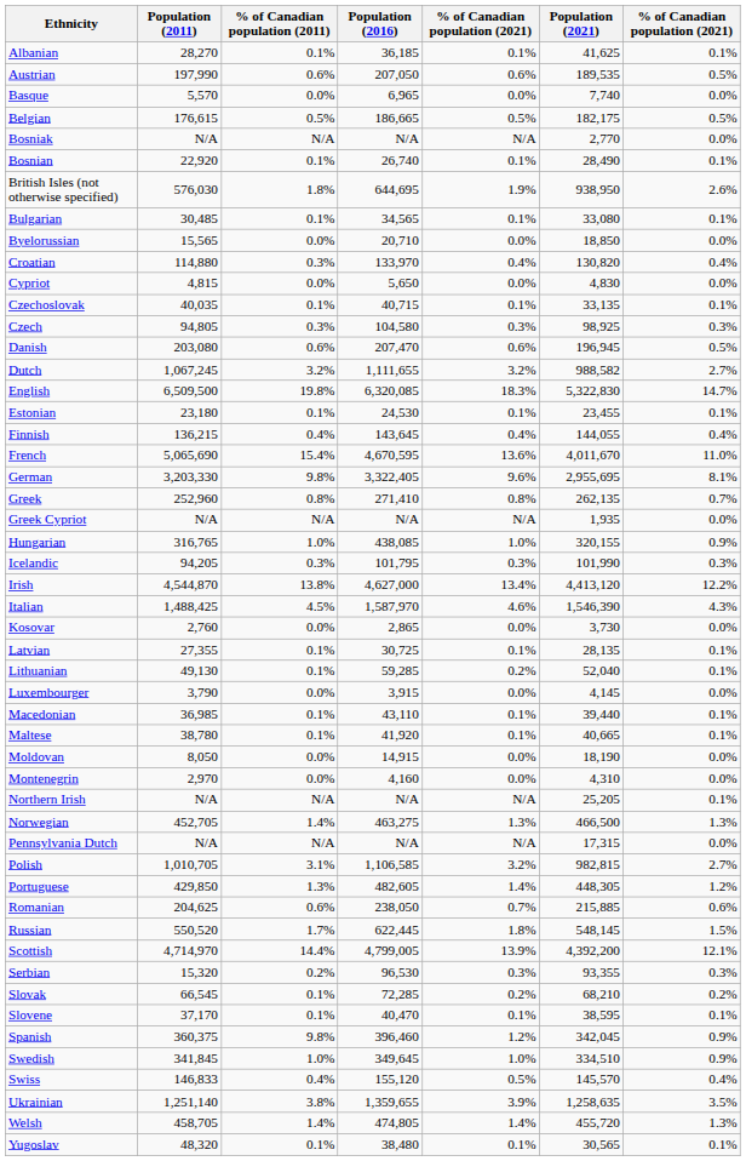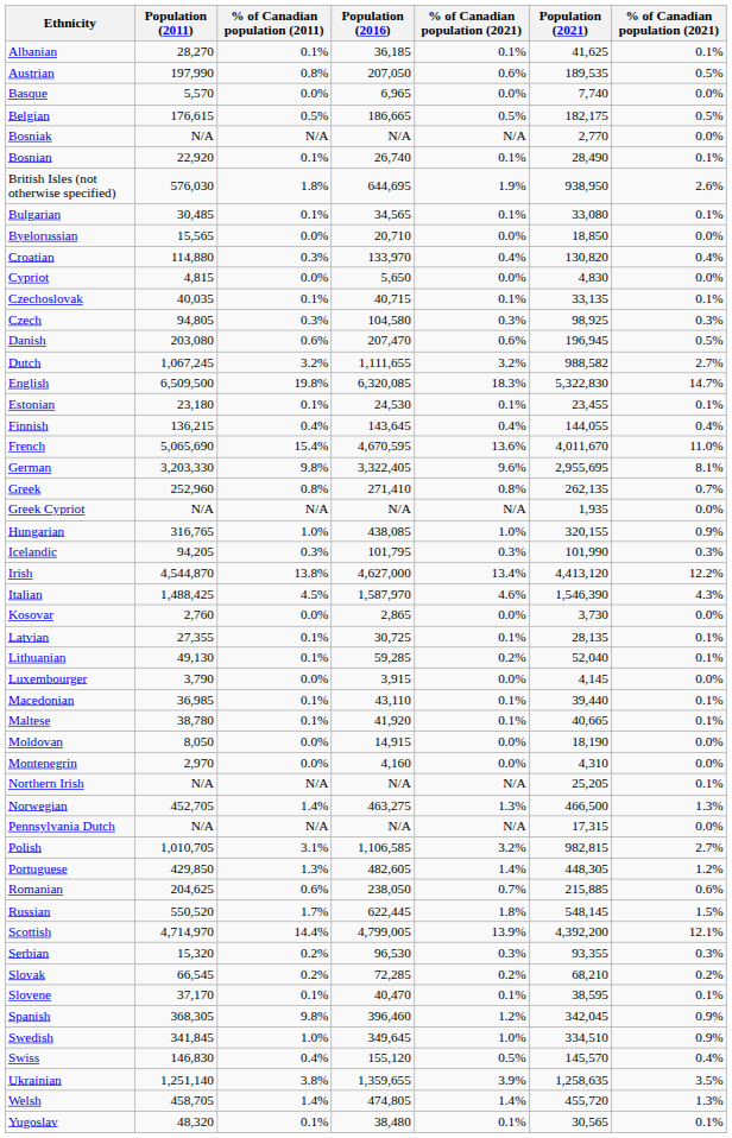 <table class="sort wikitable sortable" font-size:90%;">
 <tr>
 <th>Ethnicity</th>
 <th>Population (<a href='#'>2011</a>)</th>
 <th>% of Canadian population (2011)</th>
 <th>Population (<a href='#'>2016</a>)</th>
 <th>% of Canadian population (2021)</th>
 <th>Population (<a href='#'>2021</a>)</th>
 <th>% of Canadian population (2021)</th>
 </tr>
 <tr>
 <td><a href='#'>Albanian</a></td>
 <td align="right">28,270</td>
 <td align="right">0.1%</td>
 <td align="right">36,185</td>
 <td align="right">0.1%</td>
 <td align="right">41,625</td>
 <td align="right">0.1%</td>
 </tr>
 <tr>
 <td><a href='#'>Austrian</a></td>
 <td align="right">197,990</td>
-<td align="right">0.6%</td>
+<td align="right">0.8%</td>
 <td align="right">207,050</td>
 <td align="right">0.6%</td>
 <td align="right">189,535</td>
 <td align="right">0.5%</td>
 </tr>
 <tr>
 <td><a href='#'>Basque</a></td>
 <td align="right">5,570</td>
 <td align="right">0.0%</td>
 <td align="right">6,965</td>
 <td align="right">0.0%</td>
 <td align="right">7,740</td>
 <td align="right">0.0%</td>
 </tr>
 <tr>
 <td><a href='#'>Belgian</a></td>
 <td align="right">176,615</td>
 <td align="right">0.5%</td>
 <td align="right">186,665</td>
 <td align="right">0.5%</td>
 <td align="right">182,175</td>
 <td align="right">0.5%</td>
 </tr>
 <tr>
 <td><a href='#'>Bosniak</a></td>
 <td align="right">N/A</td>
 <td align="right">N/A</td>
 <td align="right">N/A</td>
 <td align="right">N/A</td>
 <td align="right">2,770</td>
 <td align="right">0.0%</td>
 </tr>
 <tr>
 <td><a href='#'>Bosnian</a></td>
 <td align="right">22,920</td>
 <td align="right">0.1%</td>
 <td align="right">26,740</td>
 <td align="right">0.1%</td>
 <td align="right">28,490</td>
 <td align="right">0.1%</td>
 </tr>
 <tr>
 <td>British Isles (not otherwise specified)</td>
 <td align="right">576,030</td>
 <td align="right">1.8%</td>
 <td align="right">644,695</td>
 <td align="right">1.9%</td>
 <td align="right">938,950</td>
 <td align="right">2.6%</td>
 </tr>
 <tr>
 <td><a href='#'>Bulgarian</a></td>
 <td align="right">30,485</td>
 <td align="right">0.1%</td>
 <td align="right">34,565</td>
 <td align="right">0.1%</td>
 <td align="right">33,080</td>
 <td align="right">0.1%</td>
 </tr>
 <tr>
 <td><a href='#'>Byelorussian</a></td>
 <td align="right">15,565</td>
 <td align="right">0.0%</td>
 <td align="right">20,710</td>
 <td align="right">0.0%</td>
 <td align="right">18,850</td>
 <td align="right">0.0%</td>
 </tr>
 <tr>
 <td><a href='#'>Croatian</a></td>
 <td align="right">114,880</td>
 <td align="right">0.3%</td>
 <td align="right">133,970</td>
 <td align="right">0.4%</td>
 <td align="right">130,820</td>
 <td align="right">0.4%</td>
 </tr>
 <tr>
 <td><a href='#'>Cypriot</a></td>
 <td align="right">4,815</td>
 <td align="right">0.0%</td>
 <td align="right">5,650</td>
 <td align="right">0.0%</td>
 <td align="right">4,830</td>
 <td align="right">0.0%</td>
 </tr>
 <tr>
 <td><a href='#'>Czechoslovak</a></td>
 <td align="right">40,035</td>
 <td align="right">0.1%</td>
 <td align="right">40,715</td>
 <td align="right">0.1%</td>
 <td align="right">33,135</td>
 <td align="right">0.1%</td>
 </tr>
 <tr>
 <td><a href='#'>Czech</a></td>
 <td align="right">94,805</td>
 <td align="right">0.3%</td>
 <td align="right">104,580</td>
 <td align="right">0.3%</td>
 <td align="right">98,925</td>
 <td align="right">0.3%</td>
 </tr>
 <tr>
 <td><a href='#'>Danish</a></td>
 <td align="right">203,080</td>
 <td align="right">0.6%</td>
 <td align="right">207,470</td>
 <td align="right">0.6%</td>
 <td align="right">196,945</td>
 <td align="right">0.5%</td>
 </tr>
 <tr>
 <td><a href='#'>Dutch</a></td>
 <td align="right">1,067,245</td>
 <td align="right">3.2%</td>
 <td align="right">1,111,655</td>
 <td align="right">3.2%</td>
 <td align="right">988,582</td>
 <td align="right">2.7%</td>
 </tr>
 <tr>
 <td><a href='#'>English</a></td>
 <td align="right">6,509,500</td>
 <td align="right">19.8%</td>
 <td align="right">6,320,085</td>
 <td align="right">18.3%</td>
 <td align="right">5,322,830</td>
 <td align="right">14.7%</td>
 </tr>
 <tr>
 <td><a href='#'>Estonian</a></td>
 <td align="right">23,180</td>
 <td align="right">0.1%</td>
 <td align="right">24,530</td>
 <td align="right">0.1%</td>
 <td align="right">23,455</td>
 <td align="right">0.1%</td>
 </tr>
 <tr>
 <td><a href='#'>Finnish</a></td>
 <td align="right">136,215</td>
 <td align="right">0.4%</td>
 <td align="right">143,645</td>
 <td align="right">0.4%</td>
 <td align="right">144,055</td>
 <td align="right">0.4%</td>
 </tr>
 <tr>
 <td><a href='#'>French</a></td>
 <td align="right">5,065,690</td>
 <td align="right">15.4%</td>
 <td align="right">4,670,595</td>
 <td align="right">13.6%</td>
 <td align="right">4,011,670</td>
 <td align="right">11.0%</td>
 </tr>
 <tr>
 <td><a href='#'>German</a></td>
 <td align="right">3,203,330</td>
 <td align="right">9.8%</td>
 <td align="right">3,322,405</td>
 <td align="right">9.6%</td>
 <td align="right">2,955,695</td>
 <td align="right">8.1%</td>
 </tr>
 <tr>
 <td><a href='#'>Greek</a></td>
 <td align="right">252,960</td>
 <td align="right">0.8%</td>
 <td align="right">271,410</td>
 <td align="right">0.8%</td>
 <td align="right">262,135</td>
 <td align="right">0.7%</td>
 </tr>
 <tr>
 <td><a href='#'>Greek Cypriot</a></td>
 <td align="right">N/A</td>
 <td align="right">N/A</td>
 <td align="right">N/A</td>
 <td align="right">N/A</td>
 <td align="right">1,935</td>
 <td align="right">0.0%</td>
 </tr>
 <tr>
 <td><a href='#'>Hungarian</a></td>
 <td align="right">316,765</td>
 <td align="right">1.0%</td>
 <td align="right">438,085</td>
 <td align="right">1.0%</td>
 <td align="right">320,155</td>
 <td align="right">0.9%</td>
 </tr>
 <tr>
 <td><a href='#'>Icelandic</a></td>
 <td align="right">94,205</td>
 <td align="right">0.3%</td>
 <td align="right">101,795</td>
 <td align="right">0.3%</td>
 <td align="right">101,990</td>
 <td align="right">0.3%</td>
 </tr>
 <tr>
 <td><a href='#'>Irish</a></td>
 <td align="right">4,544,870</td>
 <td align="right">13.8%</td>
 <td align="right">4,627,000</td>
 <td align="right">13.4%</td>
 <td align="right">4,413,120</td>
 <td align="right">12.2%</td>
 </tr>
 <tr>
 <td><a href='#'>Italian</a></td>
 <td align="right">1,488,425</td>
 <td align="right">4.5%</td>
 <td align="right">1,587,970</td>
 <td align="right">4.6%</td>
 <td align="right">1,546,390</td>
 <td align="right">4.3%</td>
 </tr>
 <tr>
 <td><a href='#'>Kosovar</a></td>
 <td align="right">2,760</td>
 <td align="right">0.0%</td>
 <td align="right">2,865</td>
 <td align="right">0.0%</td>
 <td align="right">3,730</td>
 <td align="right">0.0%</td>
 </tr>
 <tr>
 <td><a href='#'>Latvian</a></td>
 <td align="right">27,355</td>
 <td align="right">0.1%</td>
 <td align="right">30,725</td>
 <td align="right">0.1%</td>
 <td align="right">28,135</td>
 <td align="right">0.1%</td>
 </tr>
 <tr>
 <td><a href='#'>Lithuanian</a></td>
 <td align="right">49,130</td>
 <td align="right">0.1%</td>
 <td align="right">59,285</td>
 <td align="right">0.2%</td>
 <td align="right">52,040</td>
 <td align="right">0.1%</td>
 </tr>
 <tr>
 <td><a href='#'>Luxembourger</a></td>
 <td align="right">3,790</td>
 <td align="right">0.0%</td>
 <td align="right">3,915</td>
 <td align="right">0.0%</td>
 <td align="right">4,145</td>
 <td align="right">0.0%</td>
 </tr>
 <tr>
 <td><a href='#'>Macedonian</a></td>
 <td align="right">36,985</td>
 <td align="right">0.1%</td>
 <td align="right">43,110</td>
 <td align="right">0.1%</td>
 <td align="right">39,440</td>
 <td align="right">0.1%</td>
 </tr>
 <tr>
 <td><a href='#'>Maltese</a></td>
 <td align="right">38,780</td>
 <td align="right">0.1%</td>
 <td align="right">41,920</td>
 <td align="right">0.1%</td>
 <td align="right">40,665</td>
 <td align="right">0.1%</td>
 </tr>
 <tr>
 <td><a href='#'>Moldovan</a></td>
 <td align="right">8,050</td>
 <td align="right">0.0%</td>
 <td align="right">14,915</td>
 <td align="right">0.0%</td>
 <td align="right">18,190</td>
 <td align="right">0.0%</td>
 </tr>
 <tr>
 <td><a href='#'>Montenegrin</a></td>
 <td align="right">2,970</td>
 <td align="right">0.0%</td>
 <td align="right">4,160</td>
 <td align="right">0.0%</td>
 <td align="right">4,310</td>
 <td align="right">0.0%</td>
 </tr>
 <tr>
 <td><a href='#'>Northern Irish</a></td>
 <td align="right">N/A</td>
 <td align="right">N/A</td>
 <td align="right">N/A</td>
 <td align="right">N/A</td>
 <td align="right">25,205</td>
 <td align="right">0.1%</td>
 </tr>
 <tr>
 <td><a href='#'>Norwegian</a></td>
 <td align="right">452,705</td>
 <td align="right">1.4%</td>
 <td align="right">463,275</td>
 <td align="right">1.3%</td>
 <td align="right">466,500</td>
 <td align="right">1.3%</td>
 </tr>
 <tr>
 <td><a href='#'>Pennsylvania Dutch</a></td>
 <td align="right">N/A</td>
 <td align="right">N/A</td>
 <td align="right">N/A</td>
 <td align="right">N/A</td>
 <td align="right">17,315</td>
 <td align="right">0.0%</td>
 </tr>
 <tr>
 <td><a href='#'>Polish</a></td>
 <td align="right">1,010,705</td>
 <td align="right">3.1%</td>
 <td align="right">1,106,585</td>
 <td align="right">3.2%</td>
 <td align="right">982,815</td>
 <td align="right">2.7%</td>
 </tr>
 <tr>
 <td><a href='#'>Portuguese</a></td>
 <td align="right">429,850</td>
 <td align="right">1.3%</td>
 <td align="right">482,605</td>
 <td align="right">1.4%</td>
 <td align="right">448,305</td>
 <td align="right">1.2%</td>
 </tr>
 <tr>
 <td><a href='#'>Romanian</a></td>
 <td align="right">204,625</td>
 <td align="right">0.6%</td>
 <td align="right">238,050</td>
 <td align="right">0.7%</td>
 <td align="right">215,885</td>
 <td align="right">0.6%</td>
 </tr>
 <tr>
 <td><a href='#'>Russian</a></td>
 <td align="right">550,520</td>
 <td align="right">1.7%</td>
 <td align="right">622,445</td>
 <td align="right">1.8%</td>
 <td align="right">548,145</td>
 <td align="right">1.5%</td>
 </tr>
 <tr>
 <td><a href='#'>Scottish</a></td>
 <td align="right">4,714,970</td>
 <td align="right">14.4%</td>
 <td align="right">4,799,005</td>
 <td align="right">13.9%</td>
 <td align="right">4,392,200</td>
 <td align="right">12.1%</td>
 </tr>
 <tr>
 <td><a href='#'>Serbian</a></td>
 <td align="right">15,320</td>
 <td align="right">0.2%</td>
 <td align="right">96,530</td>
 <td align="right">0.3%</td>
 <td align="right">93,355</td>
 <td align="right">0.3%</td>
 </tr>
 <tr>
 <td><a href='#'>Slovak</a></td>
 <td align="right">66,545</td>
-<td align="right">0.1%</td>
+<td align="right">0.2%</td>
 <td align="right">72,285</td>
 <td align="right">0.2%</td>
 <td align="right">68,210</td>
 <td align="right">0.2%</td>
 </tr>
 <tr>
 <td><a href='#'>Slovene</a></td>
 <td align="right">37,170</td>
 <td align="right">0.1%</td>
 <td align="right">40,470</td>
 <td align="right">0.1%</td>
 <td align="right">38,595</td>
 <td align="right">0.1%</td>
 </tr>
 <tr>
 <td><a href='#'>Spanish</a></td>
-<td align="right">360,375</td>
+<td align="right">368,305</td>
 <td align="right">9.8%</td>
 <td align="right">396,460</td>
 <td align="right">1.2%</td>
 <td align="right">342,045</td>
 <td align="right">0.9%</td>
 </tr>
 <tr>
 <td><a href='#'>Swedish</a></td>
 <td align="right">341,845</td>
 <td align="right">1.0%</td>
 <td align="right">349,645</td>
 <td align="right">1.0%</td>
 <td align="right">334,510</td>
 <td align="right">0.9%</td>
 </tr>
 <tr>
 <td><a href='#'>Swiss</a></td>
-<td align="right">146,833</td>
+<td align="right">146,830</td>
 <td align="right">0.4%</td>
 <td align="right">155,120</td>
 <td align="right">0.5%</td>
 <td align="right">145,570</td>
 <td align="right">0.4%</td>
 </tr>
 <tr>
 <td><a href='#'>Ukrainian</a></td>
 <td align="right">1,251,140</td>
 <td align="right">3.8%</td>
 <td align="right">1,359,655</td>
 <td align="right">3.9%</td>
 <td align="right">1,258,635</td>
 <td align="right">3.5%</td>
 </tr>
 <tr>
 <td><a href='#'>Welsh</a></td>
 <td align="right">458,705</td>
 <td align="right">1.4%</td>
 <td align="right">474,805</td>
 <td align="right">1.4%</td>
 <td align="right">455,720</td>
 <td align="right">1.3%</td>
 </tr>
 <tr>
 <td><a href='#'>Yugoslav</a></td>
 <td align="right">48,320</td>
 <td align="right">0.1%</td>
 <td align="right">38,480</td>
 <td align="right">0.1%</td>
 <td align="right">30,565</td>
 <td align="right">0.1%</td>
 </tr>
 </table>
